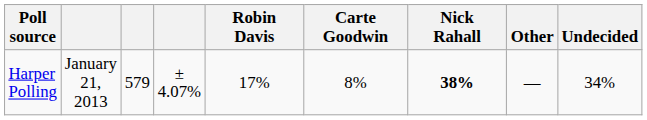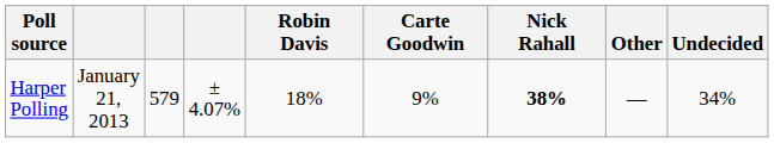 <table class="wikitable" style="text-align:center">
 <tr valign= bottom>
 <th>Poll source</th>
 <th></th>
 <th></th>
 <th></th>
 <th style="width:100px;">Robin<br>Davis</th>
 <th style="width:100px;">Carte<br>Goodwin</th>
 <th style="width:100px;">Nick<br>Rahall</th>
 <th>Other</th>
 <th>Undecided</th>
 </tr>
 <tr>
 <td align=left><a href='#'>Harper Polling</a></td>
 <td>January 21, 2013</td>
 <td>579</td>
 <td>± 4.07%</td>
-<td>17%</td>
-<td>8%</td>
+<td>18%</td>
+<td>9%</td>
 <td><strong>38%</strong></td>
 <td>—</td>
 <td>34%</td>
 </tr>
 </table>
